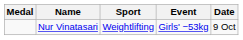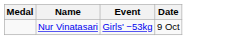 <table class="wikitable sortable" style="font-size:90%">
 <tr>
 <th>Medal</th>
 <th>Name</th>
-<th>Sport</th>
 <th>Event</th>
 <th>Date</th>
 </tr>
 <tr>
 <td></td>
 <td><a href='#'>Nur Vinatasari</a></td>
-<td><a href='#'>Weightlifting</a></td>
 <td><a href='#'>Girls' −53kg</a></td>
 <td>9 Oct</td>
 </tr>
 </table>
